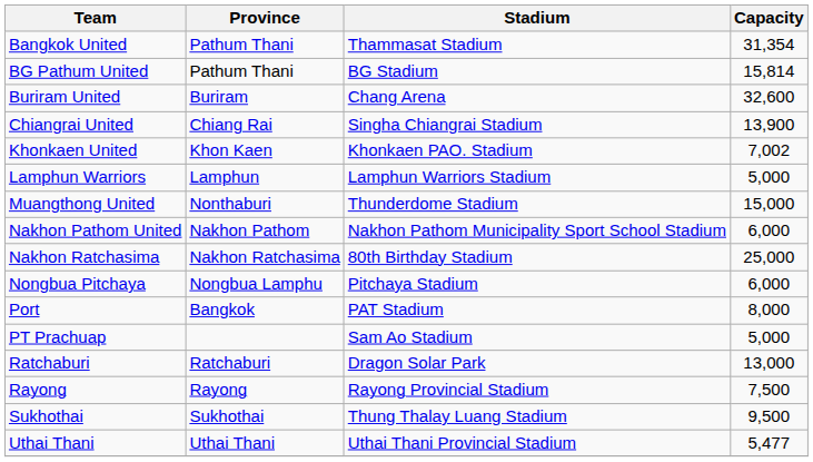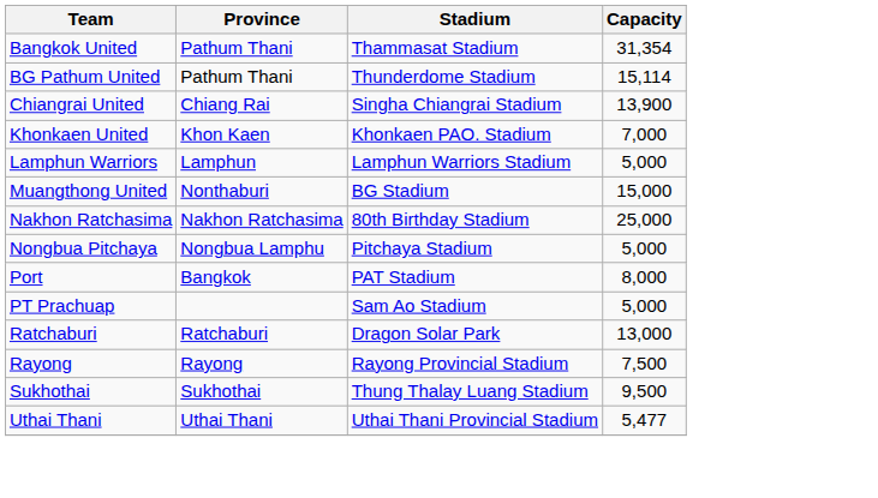 <table class="wikitable sortable">
 <tr>
 <th>Team</th>
 <th>Province</th>
 <th>Stadium</th>
 <th>Capacity</th>
 </tr>
 <tr>
 <td><a href='#'>Bangkok United</a></td>
 <td><a href='#'>Pathum Thani</a> </td>
 <td><a href='#'>Thammasat Stadium</a></td>
 <td style="text-align:center">31,354</td>
 </tr>
 <tr>
 <td><a href='#'>BG Pathum United</a></td>
 <td>Pathum Thani </td>
-<td><a href='#'>BG Stadium</a></td>
-<td style="text-align:center">15,814</td>
-</tr>
-<tr>
-<td><a href='#'>Buriram United</a></td>
-<td><a href='#'>Buriram</a></td>
-<td><a href='#'>Chang Arena</a></td>
-<td style="text-align:center">32,600</td>
+<td><a href='#'>Thunderdome Stadium</a></td>
+<td style="text-align:center">15,114</td>
 </tr>
 <tr>
 <td><a href='#'>Chiangrai United</a></td>
 <td><a href='#'>Chiang Rai</a></td>
 <td><a href='#'>Singha Chiangrai Stadium</a></td>
 <td style="text-align:center">13,900</td>
 </tr>
 <tr>
 <td><a href='#'>Khonkaen United</a></td>
 <td><a href='#'>Khon Kaen</a></td>
 <td><a href='#'>Khonkaen PAO. Stadium</a></td>
-<td style="text-align:center">7,002</td>
+<td style="text-align:center">7,000</td>
 </tr>
 <tr>
 <td><a href='#'>Lamphun Warriors</a></td>
 <td><a href='#'>Lamphun</a></td>
 <td><a href='#'>Lamphun Warriors Stadium</a></td>
 <td style="text-align:center">5,000</td>
 </tr>
 <tr>
 <td><a href='#'>Muangthong United</a></td>
 <td><a href='#'>Nonthaburi</a></td>
-<td><a href='#'>Thunderdome Stadium</a></td>
+<td><a href='#'>BG Stadium</a></td>
 <td style="text-align:center">15,000</td>
-</tr>
-<tr>
-<td><a href='#'>Nakhon Pathom United</a></td>
-<td><a href='#'>Nakhon Pathom</a></td>
-<td><a href='#'>Nakhon Pathom Municipality Sport School Stadium</a></td>
-<td style="text-align:center">6,000</td>
 </tr>
 <tr>
 <td><a href='#'>Nakhon Ratchasima</a></td>
 <td><a href='#'>Nakhon Ratchasima</a></td>
 <td><a href='#'>80th Birthday Stadium</a></td>
 <td style="text-align:center">25,000</td>
 </tr>
 <tr>
 <td><a href='#'>Nongbua Pitchaya</a></td>
 <td><a href='#'>Nongbua Lamphu</a></td>
 <td><a href='#'>Pitchaya Stadium</a></td>
-<td style="text-align:center">6,000</td>
+<td style="text-align:center">5,000</td>
 </tr>
 <tr>
 <td><a href='#'>Port</a></td>
 <td><a href='#'>Bangkok</a> </td>
 <td><a href='#'>PAT Stadium</a></td>
 <td style="text-align:center">8,000</td>
 </tr>
 <tr>
 <td><a href='#'>PT Prachuap</a></td>
 <td></td>
 <td><a href='#'>Sam Ao Stadium</a></td>
 <td style="text-align:center">5,000</td>
 </tr>
 <tr>
 <td><a href='#'>Ratchaburi</a></td>
 <td><a href='#'>Ratchaburi</a></td>
 <td><a href='#'>Dragon Solar Park</a></td>
 <td style="text-align:center">13,000</td>
 </tr>
 <tr>
 <td><a href='#'>Rayong</a></td>
 <td><a href='#'>Rayong</a></td>
 <td><a href='#'>Rayong Provincial Stadium</a></td>
 <td style="text-align:center">7,500</td>
 </tr>
 <tr>
 <td><a href='#'>Sukhothai</a></td>
 <td><a href='#'>Sukhothai</a></td>
 <td><a href='#'>Thung Thalay Luang Stadium</a></td>
 <td style="text-align:center">9,500</td>
 </tr>
 <tr>
 <td><a href='#'>Uthai Thani</a></td>
 <td><a href='#'>Uthai Thani</a></td>
 <td><a href='#'>Uthai Thani Provincial Stadium</a></td>
 <td style="text-align:center">5,477</td>
 </tr>
 <tr>
 </tr>
 </table>
